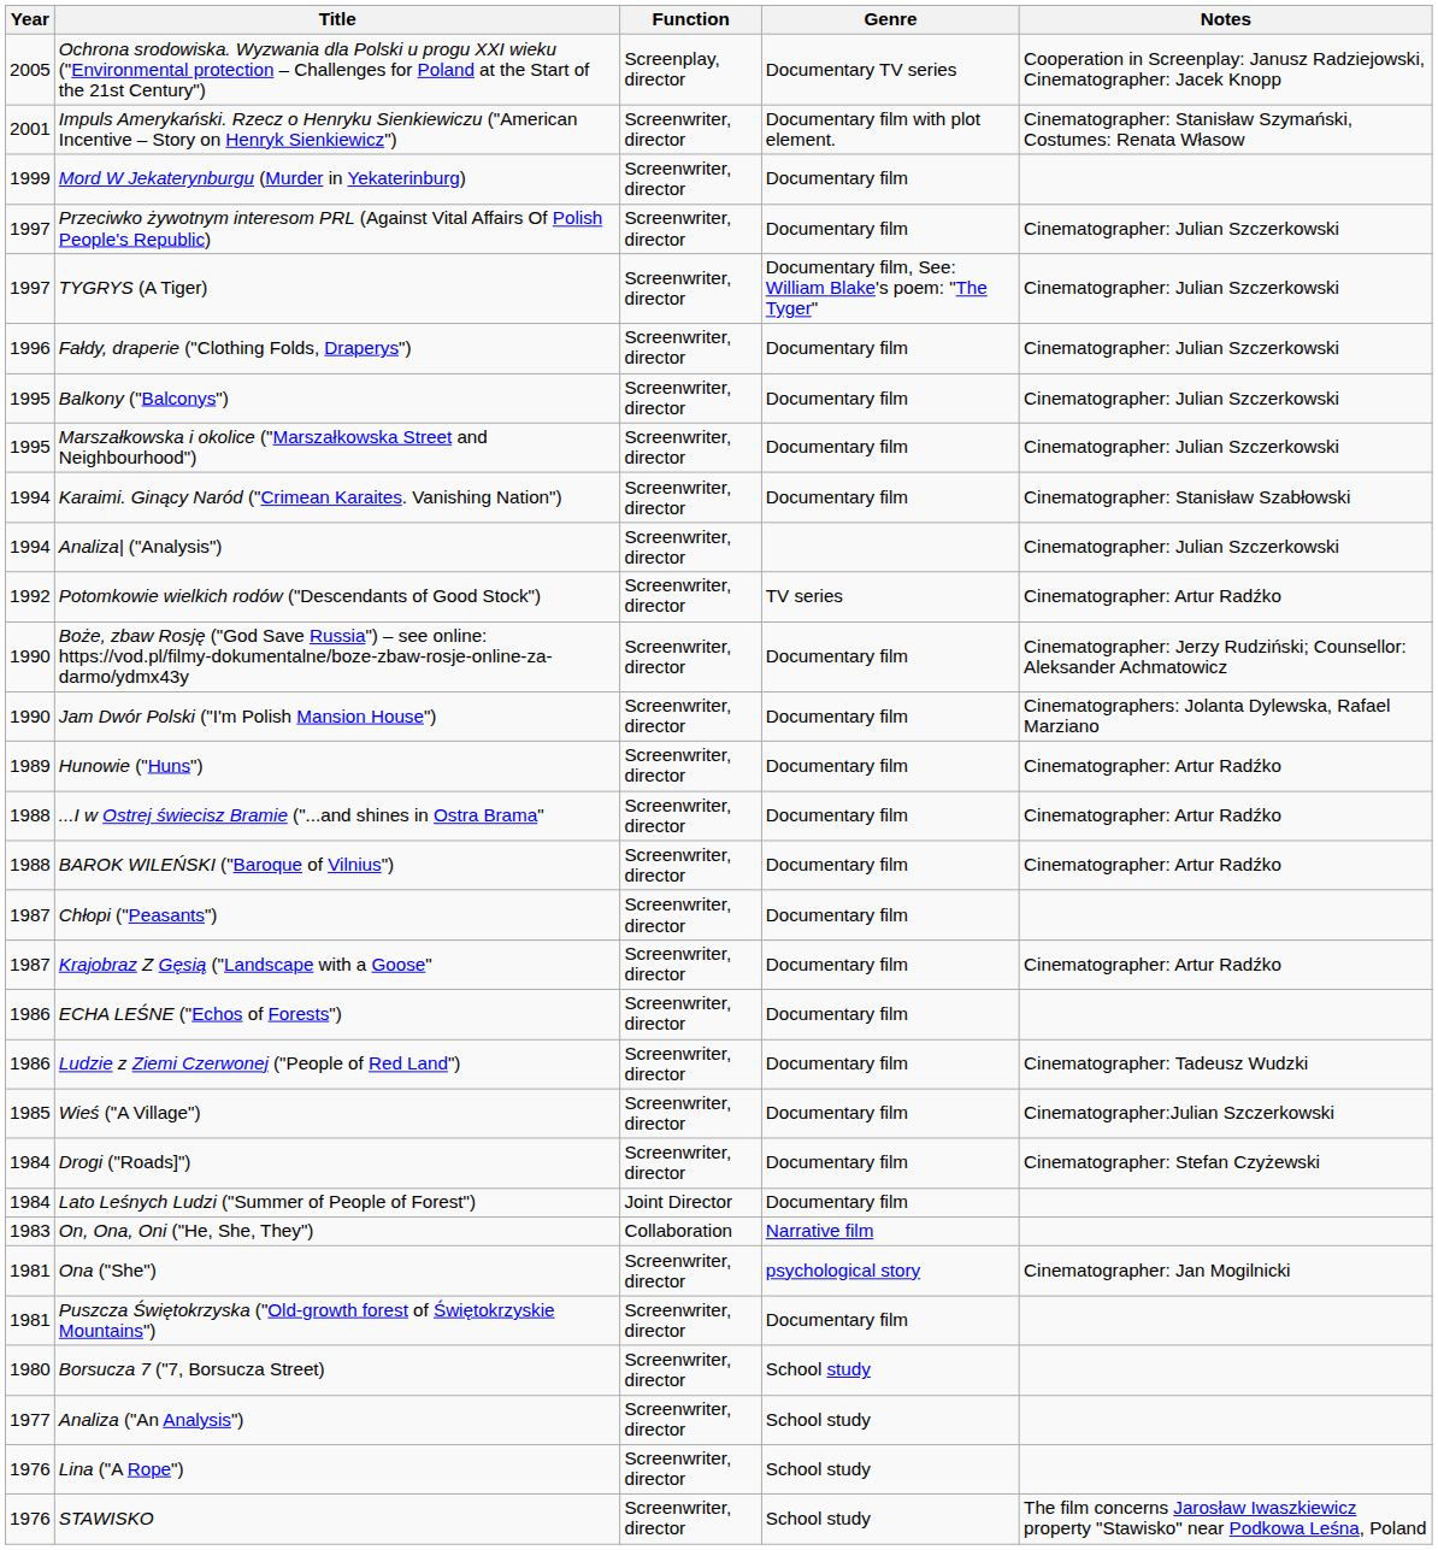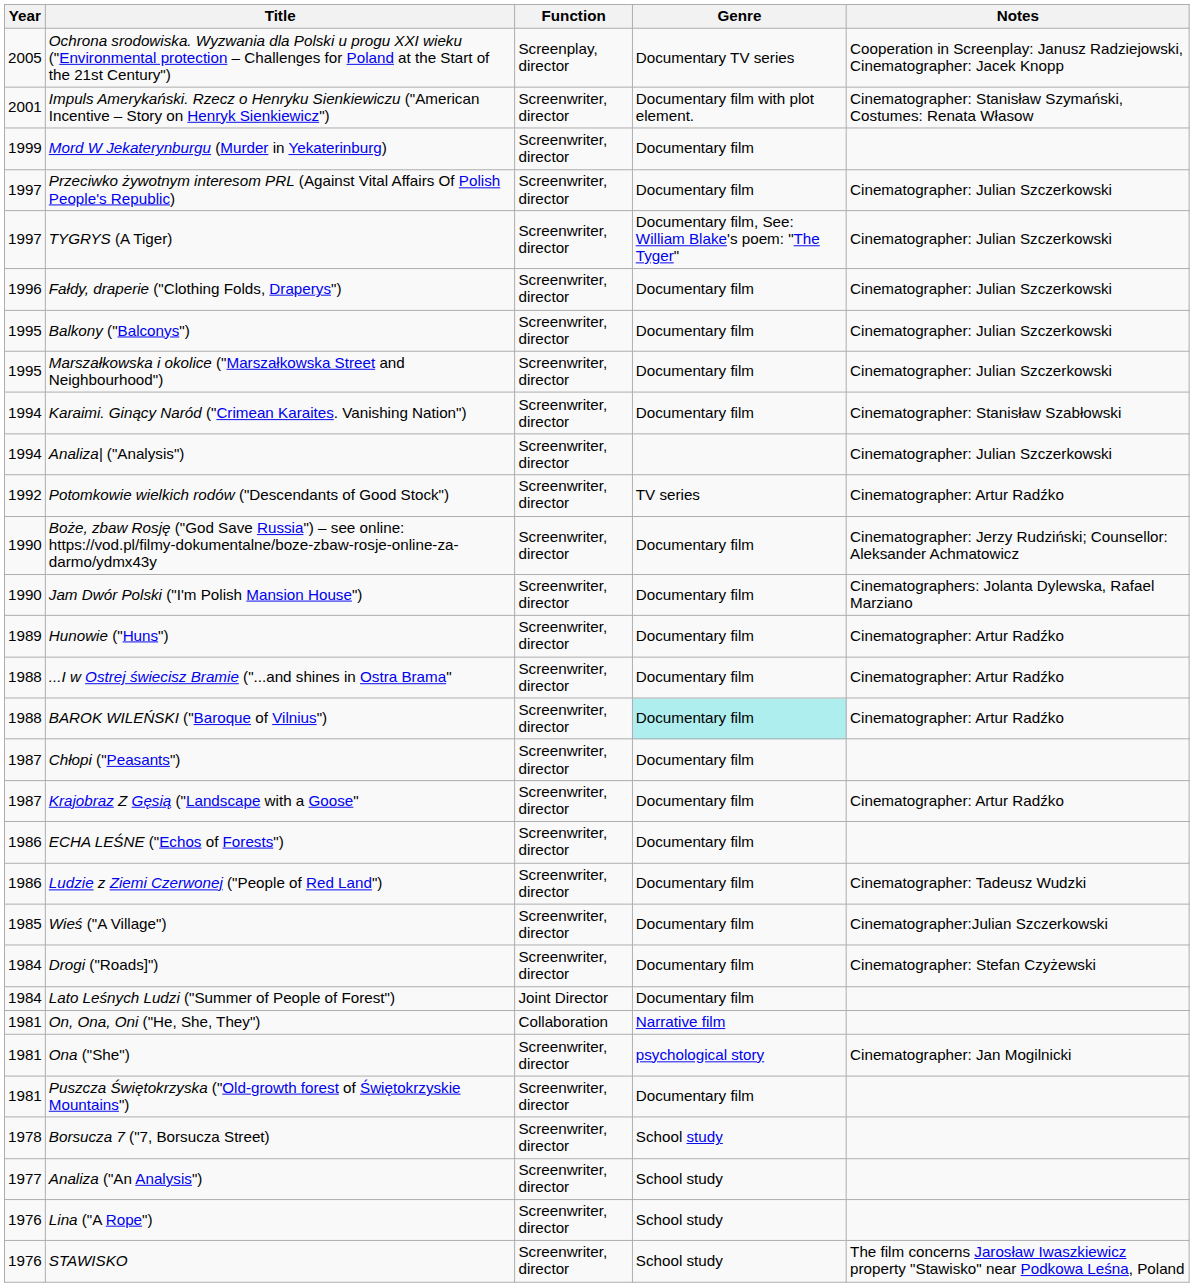 <table class="wikitable sortable">
 <tr>
 <th>Year</th>
 <th>Title</th>
 <th>Function</th>
 <th>Genre</th>
 <th>Notes</th>
 </tr>
 <tr>
 <td>2005</td>
 <td><em> Ochrona srodowiska. Wyzwania dla Polski u progu XXI wieku</em>  ("<a href='#'>Environmental protection</a> – Challenges for <a href='#'>Poland</a> at the Start of the 21st Century")</td>
 <td>Screenplay, director</td>
 <td>Documentary TV series</td>
 <td>Cooperation in Screenplay: Janusz Radziejowski, Cinematographer: Jacek Knopp</td>
 </tr>
 <tr>
 <td>2001</td>
 <td><em>Impuls Amerykański. Rzecz o Henryku Sienkiewiczu</em>  ("American Incentive – Story on <a href='#'>Henryk Sienkiewicz</a>")</td>
 <td>Screenwriter, director</td>
 <td>Documentary film with plot element.</td>
 <td>Cinematographer: Stanisław Szymański, Costumes: Renata Własow</td>
 </tr>
 <tr>
 <td>1999</td>
 <td><em><a href='#'>Mord W Jekaterynburgu</a></em> (<a href='#'>Murder</a> in <a href='#'>Yekaterinburg</a>)</td>
 <td>Screenwriter, director</td>
 <td>Documentary film</td>
 <td></td>
 </tr>
 <tr>
 <td>1997</td>
 <td><em>Przeciwko żywotnym interesom PRL</em> (Against Vital Affairs Of <a href='#'>Polish People's Republic</a>)</td>
 <td>Screenwriter, director</td>
 <td>Documentary film</td>
 <td>Cinematographer: Julian Szczerkowski</td>
 </tr>
 <tr>
 <td>1997</td>
 <td><em>TYGRYS</em> (A Tiger)</td>
 <td>Screenwriter, director</td>
 <td>Documentary film, See: <a href='#'>William Blake</a>'s poem: "<a href='#'>The Tyger</a>"</td>
 <td>Cinematographer: Julian Szczerkowski</td>
 </tr>
 <tr>
 <td>1996</td>
 <td><em>Fałdy, draperie</em> ("Clothing Folds, <a href='#'>Draperys</a>")</td>
 <td>Screenwriter, director</td>
 <td>Documentary film</td>
 <td>Cinematographer: Julian Szczerkowski</td>
 </tr>
 <tr>
 <td>1995</td>
 <td><em>Balkony</em> ("<a href='#'>Balconys</a>")</td>
 <td>Screenwriter, director</td>
 <td>Documentary film</td>
 <td>Cinematographer: Julian Szczerkowski</td>
 </tr>
 <tr>
 <td>1995</td>
 <td><em>Marszałkowska i okolice</em> ("<a href='#'>Marszałkowska Street</a> and Neighbourhood")</td>
 <td>Screenwriter, director</td>
 <td>Documentary film</td>
 <td>Cinematographer: Julian Szczerkowski</td>
 </tr>
 <tr>
 <td>1994</td>
 <td><em>Karaimi. Ginący Naród</em> ("<a href='#'>Crimean Karaites</a>. Vanishing Nation")</td>
 <td>Screenwriter, director</td>
 <td>Documentary film</td>
 <td>Cinematographer: Stanisław Szabłowski</td>
 </tr>
 <tr>
 <td>1994</td>
 <td><em>Analiza|</em> ("Analysis")</td>
 <td>Screenwriter, director</td>
 <td></td>
 <td>Cinematographer: Julian Szczerkowski</td>
 </tr>
 <tr>
 <td>1992</td>
 <td><em>Potomkowie wielkich rodów</em> ("Descendants of Good Stock")</td>
 <td>Screenwriter, director</td>
 <td>TV series</td>
 <td>Cinematographer: Artur Radźko</td>
 </tr>
 <tr>
 <td>1990</td>
 <td><em>Boże, zbaw Rosję</em> ("God Save <a href='#'>Russia</a>") – see online:  https://vod.pl/filmy-dokumentalne/boze-zbaw-rosje-online-za-darmo/ydmx43y</td>
 <td>Screenwriter, director</td>
 <td>Documentary film</td>
 <td>Cinematographer: Jerzy Rudziński; Counsellor: Aleksander Achmatowicz</td>
 </tr>
 <tr>
 <td>1990</td>
 <td><em>Jam Dwór Polski</em> ("I'm Polish <a href='#'>Mansion House</a>")</td>
 <td>Screenwriter, director</td>
 <td>Documentary film</td>
 <td>Cinematographers: Jolanta Dylewska, Rafael Marziano</td>
 </tr>
 <tr>
 <td>1989</td>
 <td><em>Hunowie</em> ("<a href='#'>Huns</a>")</td>
 <td>Screenwriter, director</td>
 <td>Documentary film</td>
 <td>Cinematographer: Artur Radźko</td>
 </tr>
 <tr>
 <td>1988</td>
 <td><em> ...I w <a href='#'>Ostrej świecisz Bramie</a></em> ("...and shines in <a href='#'>Ostra Brama</a>"</td>
 <td>Screenwriter, director</td>
 <td>Documentary film</td>
 <td>Cinematographer: Artur Radźko</td>
 </tr>
 <tr>
 <td>1988</td>
 <td><em>BAROK WILEŃSKI</em> ("<a href='#'>Baroque</a> of <a href='#'>Vilnius</a>")</td>
 <td>Screenwriter, director</td>
-<td>Documentary film</td>
+<td style="background: paleturquoise;">Documentary film</td>
 <td>Cinematographer: Artur Radźko</td>
 </tr>
 <tr>
 <td>1987</td>
 <td><em>Chłopi</em> ("<a href='#'>Peasants</a>")</td>
 <td>Screenwriter, director</td>
 <td>Documentary film</td>
 <td></td>
 </tr>
 <tr>
 <td>1987</td>
 <td><em><a href='#'>Krajobraz</a> Z <a href='#'>Gęsią</a></em> ("<a href='#'>Landscape</a> with a <a href='#'>Goose</a>"</td>
 <td>Screenwriter, director</td>
 <td>Documentary film</td>
 <td>Cinematographer: Artur Radźko</td>
 </tr>
 <tr>
 <td>1986</td>
 <td><em>ECHA LEŚNE</em> ("<a href='#'>Echos</a> of <a href='#'>Forests</a>")</td>
 <td>Screenwriter, director</td>
 <td>Documentary film</td>
 <td></td>
 </tr>
 <tr>
 <td>1986</td>
 <td><em><a href='#'>Ludzie</a> z <a href='#'>Ziemi Czerwonej</a></em> ("People of <a href='#'>Red Land</a>")</td>
 <td>Screenwriter, director</td>
 <td>Documentary film</td>
 <td>Cinematographer: Tadeusz Wudzki</td>
 </tr>
 <tr>
 <td>1985</td>
 <td><em>Wieś</em> ("A Village")</td>
 <td>Screenwriter, director</td>
 <td>Documentary film</td>
 <td>Cinematographer:Julian Szczerkowski</td>
 </tr>
 <tr>
 <td>1984</td>
 <td><em>Drogi</em> ("Roads]")</td>
 <td>Screenwriter, director</td>
 <td>Documentary film</td>
 <td>Cinematographer: Stefan Czyżewski</td>
 </tr>
 <tr>
 <td>1984</td>
 <td><em>Lato Leśnych Ludzi</em> ("Summer of People of Forest")</td>
 <td>Joint Director</td>
 <td>Documentary film</td>
 <td></td>
 </tr>
 <tr>
-<td>1983</td>
+<td>1981</td>
 <td><em>On, Ona, Oni</em> ("He, She, They")</td>
 <td>Collaboration</td>
 <td><a href='#'>Narrative film</a></td>
 <td></td>
 </tr>
 <tr>
 <td>1981</td>
 <td><em>Ona</em> ("She")</td>
 <td>Screenwriter, director</td>
 <td><a href='#'>psychological story</a></td>
 <td>Cinematographer: Jan Mogilnicki</td>
 </tr>
 <tr>
 <td>1981</td>
 <td><em>Puszcza Świętokrzyska</em> ("<a href='#'>Old-growth forest</a> of <a href='#'>Świętokrzyskie Mountains</a>")</td>
 <td>Screenwriter, director</td>
 <td>Documentary film</td>
 <td></td>
 </tr>
 <tr>
-<td>1980</td>
+<td>1978</td>
 <td><em>Borsucza 7</em> ("7, Borsucza Street)</td>
 <td>Screenwriter, director</td>
 <td>School <a href='#'>study</a></td>
 <td></td>
 </tr>
 <tr>
 <td>1977</td>
 <td><em>Analiza</em> ("An <a href='#'>Analysis</a>")</td>
 <td>Screenwriter, director</td>
 <td>School study</td>
 <td></td>
 </tr>
 <tr>
 <td>1976</td>
 <td><em>Lina</em> ("A <a href='#'>Rope</a>")</td>
 <td>Screenwriter, director</td>
 <td>School study</td>
 <td></td>
 </tr>
 <tr>
 <td>1976</td>
 <td><em>STAWISKO</em></td>
 <td>Screenwriter, director</td>
 <td>School study</td>
 <td>The film concerns <a href='#'>Jarosław Iwaszkiewicz</a> property "Stawisko" near <a href='#'>Podkowa Leśna</a>, Poland</td>
 </tr>
 </table>
